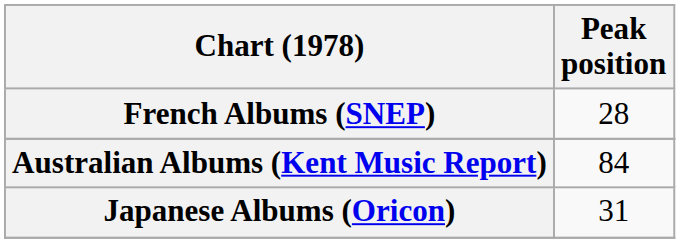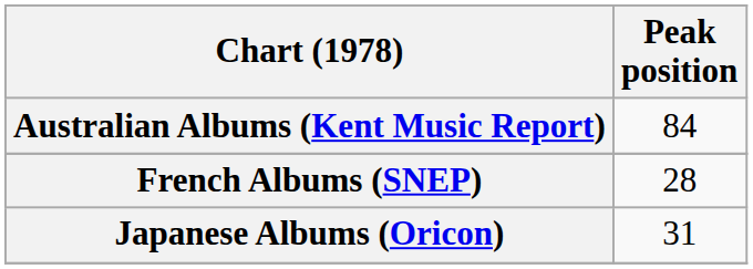 <table class="wikitable sortable plainrowheaders" style="text-align:center">
 <tr>
 <th scope="col">Chart (1978)</th>
 <th scope="col">Peak<br>position</th>
 </tr>
 <tr>
-<th scope="row">French Albums (<a href='#'>SNEP</a>)</th>
-<td align="center">28</td>
+<th scope="row">Australian Albums (<a href='#'>Kent Music Report</a>)</th>
+<td align="center">84</td>
 </tr>
 <tr>
 </tr>
 <tr>
-<th scope="row">Australian Albums (<a href='#'>Kent Music Report</a>)</th>
-<td align="center">84</td>
+<th scope="row">French Albums (<a href='#'>SNEP</a>)</th>
+<td align="center">28</td>
 </tr>
 <tr>
 <th scope="row">Japanese Albums (<a href='#'>Oricon</a>)</th>
 <td align="center">31</td>
 </tr>
 <tr>
 </tr>
 </table>
